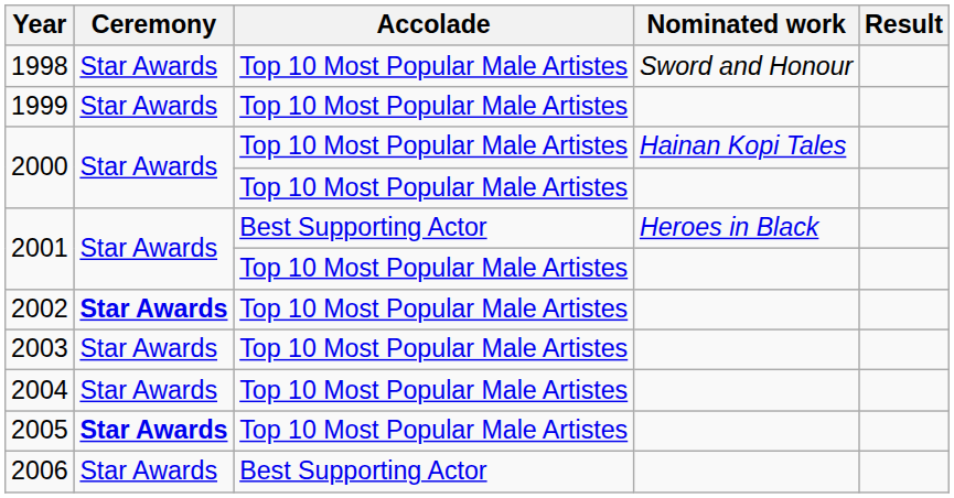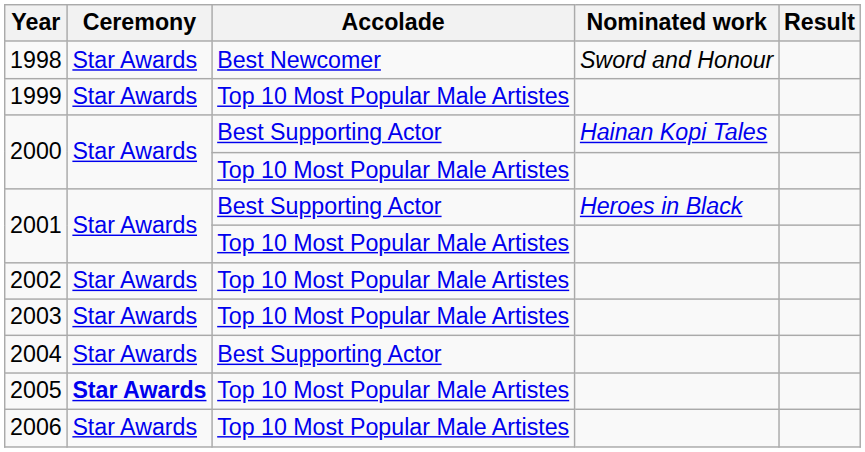 <table class="wikitable sortable">
 <tr>
 <th>Year</th>
 <th>Ceremony</th>
 <th>Accolade</th>
 <th>Nominated work</th>
 <th>Result</th>
 </tr>
 <tr>
 <td>1998</td>
 <td><a href='#'>Star Awards</a></td>
-<td><a href='#'>Top 10 Most Popular Male Artistes</a></td>
+<td><a href='#'>Best Newcomer</a></td>
 <td><em>Sword and Honour</em></td>
 <td></td>
 </tr>
 <tr>
 <td>1999</td>
 <td><a href='#'>Star Awards</a></td>
 <td><a href='#'>Top 10 Most Popular Male Artistes</a></td>
 <td></td>
 <td></td>
 </tr>
 <tr>
 <td rowspan=2>2000</td>
 <td rowspan=2><a href='#'>Star Awards</a></td>
-<td><a href='#'>Top 10 Most Popular Male Artistes</a></td>
+<td><a href='#'>Best Supporting Actor</a></td>
 <td><em><a href='#'>Hainan Kopi Tales</a></em> <br> </td>
 <td></td>
 </tr>
 <tr>
 <td><a href='#'>Top 10 Most Popular Male Artistes</a></td>
 <td></td>
 <td></td>
 </tr>
 <tr>
 <td rowspan=2>2001</td>
 <td rowspan=2><a href='#'>Star Awards</a></td>
 <td><a href='#'>Best Supporting Actor</a></td>
 <td><em><a href='#'>Heroes in Black</a></em> <br> </td>
 <td></td>
 </tr>
 <tr>
 <td><a href='#'>Top 10 Most Popular Male Artistes</a></td>
 <td></td>
 <td></td>
 </tr>
 <tr>
 <td>2002</td>
-<td><strong><a href='#'>Star Awards</a></strong></td>
+<td><a href='#'>Star Awards</a></td>
 <td><a href='#'>Top 10 Most Popular Male Artistes</a></td>
 <td></td>
 <td></td>
 </tr>
 <tr>
 <td>2003</td>
 <td><a href='#'>Star Awards</a></td>
 <td><a href='#'>Top 10 Most Popular Male Artistes</a></td>
 <td></td>
 <td></td>
 </tr>
 <tr>
 <td>2004</td>
 <td><a href='#'>Star Awards</a></td>
-<td><a href='#'>Top 10 Most Popular Male Artistes</a></td>
+<td><a href='#'>Best Supporting Actor</a></td>
 <td></td>
 <td></td>
 </tr>
 <tr>
 <td>2005</td>
 <td><strong><a href='#'>Star Awards</a></strong></td>
 <td><a href='#'>Top 10 Most Popular Male Artistes</a></td>
 <td></td>
 <td></td>
 </tr>
 <tr>
 <td>2006</td>
 <td><a href='#'>Star Awards</a></td>
-<td><a href='#'>Best Supporting Actor</a></td>
+<td><a href='#'>Top 10 Most Popular Male Artistes</a></td>
 <td></td>
 <td></td>
 </tr>
 </table>
